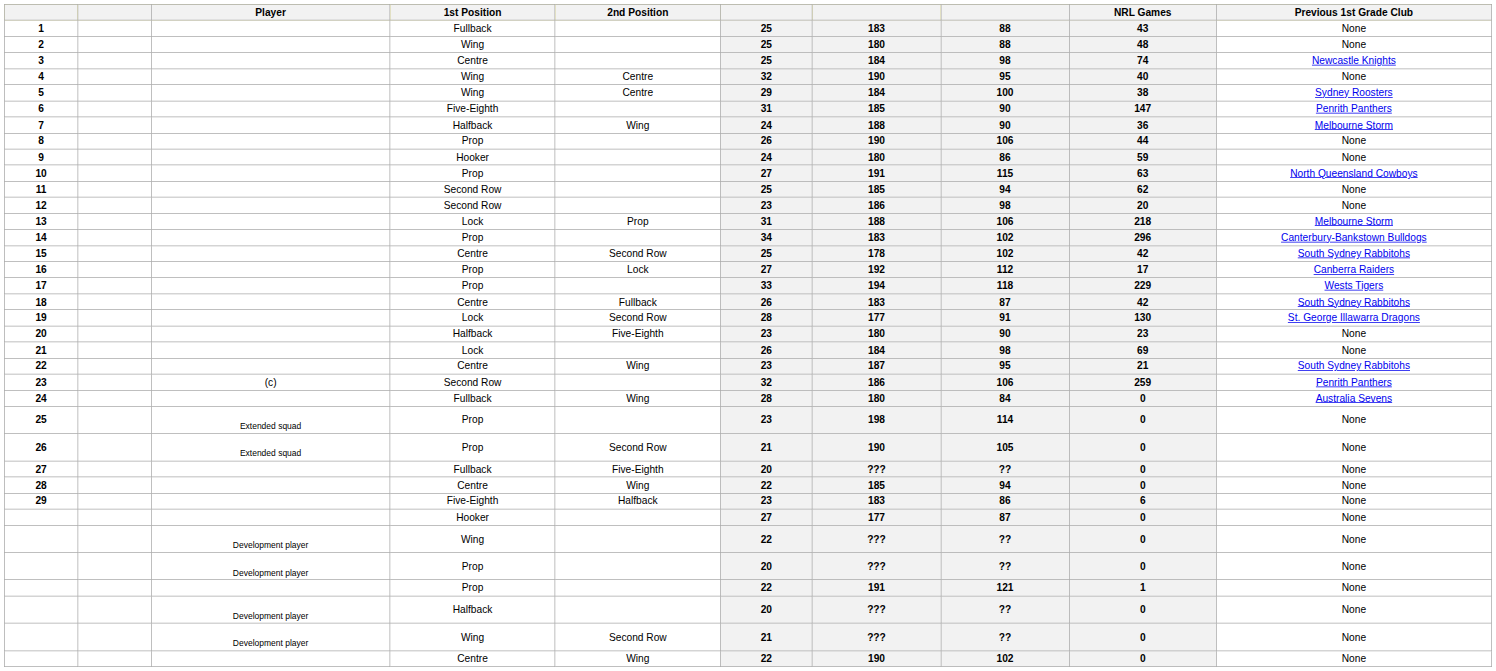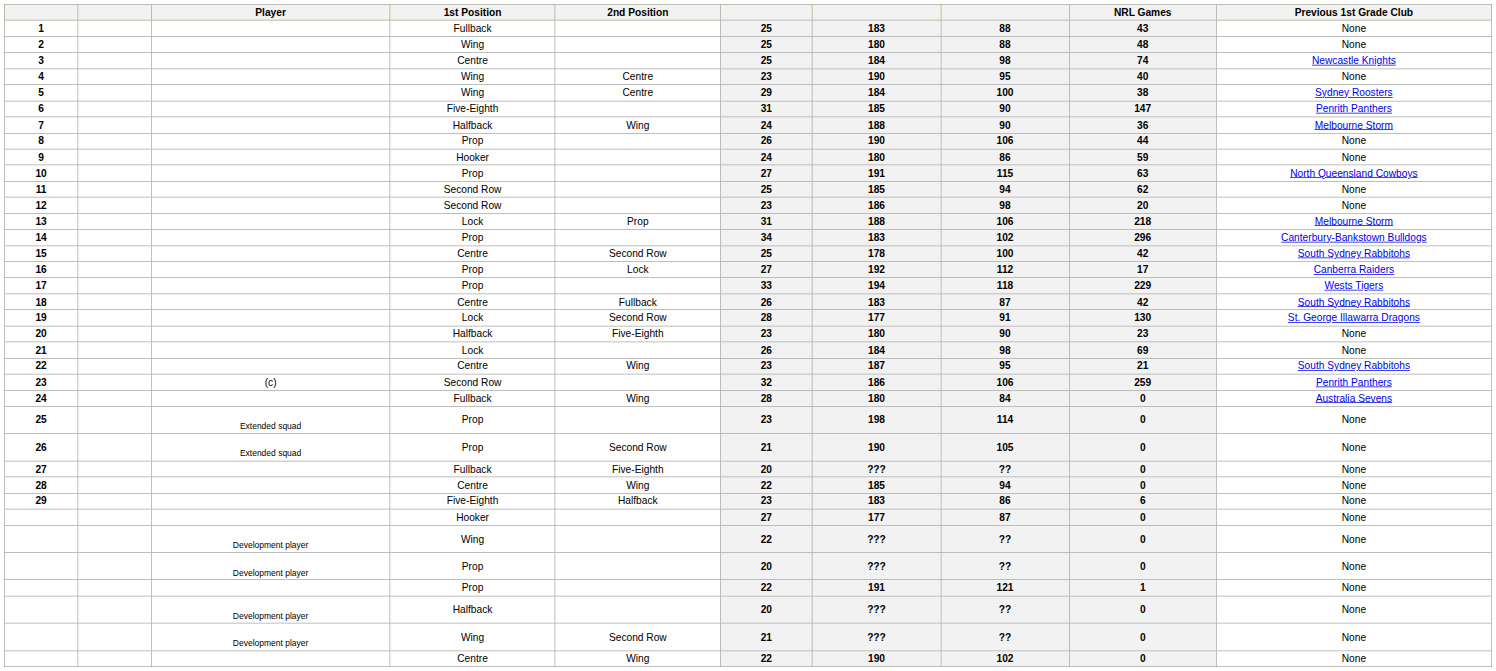 <table class="wikitable sortable"  style="width:100%; font-size:85%;">
 <tr style="background:#fff000;">
 <th width=4%></th>
 <th width=4%></th>
 <th width=13%>Player</th>
 <th width=9%>1st Position</th>
 <th width=9%>2nd Position</th>
 <th width=5%></th>
 <th width=7%></th>
 <th width=7%></th>
 <th width=8%>NRL Games</th>
 <th width=15%>Previous 1st Grade Club</th>
 </tr>
 <tr style="background:#fff;">
 <td align=center><strong>1</strong></td>
 <td align=center></td>
 <td align=center><strong> </strong></td>
 <td align=center>Fullback</td>
 <td align=center></td>
 <th width=5%>25</th>
 <th width=7%>183</th>
 <th width=7%>88</th>
 <th width=8%>43</th>
 <td align=center>None</td>
 </tr>
 <tr style="background:#fff;">
 <td align=center><strong>2</strong></td>
 <td align=center></td>
 <td align=center><strong> </strong></td>
 <td align=center>Wing</td>
 <td align=center></td>
 <th width=5%>25</th>
 <th width=7%>180</th>
 <th width=7%>88</th>
 <th width=8%>48</th>
 <td align=center>None</td>
 </tr>
 <tr style="background:#fff;">
 <td align=center><strong>3</strong></td>
 <td align=center></td>
 <td align=center><strong> </strong></td>
 <td align=center>Centre</td>
 <td align=center></td>
 <th width=5%>25</th>
 <th width=7%>184</th>
 <th width=7%>98</th>
 <th width=8%>74</th>
 <td align=center><a href='#'>Newcastle Knights</a></td>
 </tr>
 <tr style="background:#fff;">
 <td align=center><strong>4</strong></td>
 <td align=center></td>
 <td align=center><strong> </strong></td>
 <td align=center>Wing</td>
 <td align=center>Centre</td>
-<th width=5%>32</th>
+<th width=5%>23</th>
 <th width=7%>190</th>
 <th width=7%>95</th>
 <th width=8%>40</th>
 <td align=center>None</td>
 </tr>
 <tr style="background:#fff;">
 <td align=center><strong>5</strong></td>
 <td align=center></td>
 <td align=center><strong> </strong></td>
 <td align=center>Wing</td>
 <td align=center>Centre</td>
 <th width=5%>29</th>
 <th width=7%>184</th>
 <th width=7%>100</th>
 <th width=8%>38</th>
 <td align=center><a href='#'>Sydney Roosters</a></td>
 </tr>
 <tr style="background:#fff;">
 <td align=center><strong>6</strong></td>
 <td align=center></td>
 <td align=center><strong> </strong></td>
 <td align=center>Five-Eighth</td>
 <td align=center></td>
 <th width=5%>31</th>
 <th width=7%>185</th>
 <th width=7%>90</th>
 <th width=8%>147</th>
 <td align=center><a href='#'>Penrith Panthers</a></td>
 </tr>
 <tr style="background:#fff;">
 <td align=center><strong>7</strong></td>
 <td align=center></td>
 <td align=center><strong> </strong></td>
 <td align=center>Halfback</td>
 <td align=center>Wing</td>
 <th width=5%>24</th>
 <th width=7%>188</th>
 <th width=7%>90</th>
 <th width=8%>36</th>
 <td align=center><a href='#'>Melbourne Storm</a></td>
 </tr>
 <tr style="background:#fff;">
 <td align=center><strong>8</strong></td>
 <td align=center></td>
 <td align=center><strong> </strong></td>
 <td align=center>Prop</td>
 <td align=center></td>
 <th width=5%>26</th>
 <th width=7%>190</th>
 <th width=7%>106</th>
 <th width=8%>44</th>
 <td align=center>None</td>
 </tr>
 <tr style="background:#fff;">
 <td align=center><strong>9</strong></td>
 <td align=center></td>
 <td align=center><strong> </strong></td>
 <td align=center>Hooker</td>
 <td align=center></td>
 <th width=5%>24</th>
 <th width=7%>180</th>
 <th width=7%>86</th>
 <th width=8%>59</th>
 <td align=center>None</td>
 </tr>
 <tr style="background:#fff;">
 <td align=center><strong>10</strong></td>
 <td align=center></td>
 <td align=center><strong> </strong></td>
 <td align=center>Prop</td>
 <td align=center></td>
 <th width=5%>27</th>
 <th width=7%>191</th>
 <th width=7%>115</th>
 <th width=8%>63</th>
 <td align=center><a href='#'>North Queensland Cowboys</a></td>
 </tr>
 <tr style="background:#fff;">
 <td align=center><strong>11</strong></td>
 <td align=center></td>
 <td align=center><strong> </strong></td>
 <td align=center>Second Row</td>
 <td align=center></td>
 <th width=5%>25</th>
 <th width=7%>185</th>
 <th width=7%>94</th>
 <th width=8%>62</th>
 <td align=center>None</td>
 </tr>
 <tr style="background:#fff;">
 <td align=center><strong>12</strong></td>
 <td align=center></td>
 <td align=center><strong> </strong></td>
 <td align=center>Second Row</td>
 <td align=center></td>
 <th width=5%>23</th>
 <th width=7%>186</th>
 <th width=7%>98</th>
 <th width=8%>20</th>
 <td align=center>None</td>
 </tr>
 <tr style="background:#fff;">
 <td align=center><strong>13</strong></td>
 <td align=center></td>
 <td align=center><strong> </strong></td>
 <td align=center>Lock</td>
 <td align=center>Prop</td>
 <th width=5%>31</th>
 <th width=7%>188</th>
 <th width=7%>106</th>
 <th width=8%>218</th>
 <td align=center><a href='#'>Melbourne Storm</a></td>
 </tr>
 <tr style="background:#fff;">
 <td align=center><strong>14</strong></td>
 <td align=center></td>
 <td align=center><strong> </strong></td>
 <td align=center>Prop</td>
 <td align=center></td>
 <th width=5%>34</th>
 <th width=7%>183</th>
 <th width=7%>102</th>
 <th width=8%>296</th>
 <td align=center><a href='#'>Canterbury-Bankstown Bulldogs</a></td>
 </tr>
 <tr style="background:#fff;">
 <td align=center><strong>15</strong></td>
 <td align=center></td>
 <td align=center><strong> </strong></td>
 <td align=center>Centre</td>
 <td align=center>Second Row</td>
 <th width=5%>25</th>
 <th width=7%>178</th>
-<th width=7%>102</th>
+<th width=7%>100</th>
 <th width=8%>42</th>
 <td align=center><a href='#'>South Sydney Rabbitohs</a></td>
 </tr>
 <tr style="background:#fff;">
 <td align=center><strong>16</strong></td>
 <td align=center></td>
 <td align=center><strong> </strong></td>
 <td align=center>Prop</td>
 <td align=center>Lock</td>
 <th width=5%>27</th>
 <th width=7%>192</th>
 <th width=7%>112</th>
 <th width=8%>17</th>
 <td align=center><a href='#'>Canberra Raiders</a></td>
 </tr>
 <tr style="background:#fff;">
 <td align=center><strong>17</strong></td>
 <td align=center></td>
 <td align=center><strong> </strong></td>
 <td align=center>Prop</td>
 <td align=center></td>
 <th width=5%>33</th>
 <th width=7%>194</th>
 <th width=7%>118</th>
 <th width=8%>229</th>
 <td align=center><a href='#'>Wests Tigers</a></td>
 </tr>
 <tr style="background:#fff;">
 <td align=center><strong>18</strong></td>
 <td align=center></td>
 <td align=center><strong> </strong></td>
 <td align=center>Centre</td>
 <td align=center>Fullback</td>
 <th width=5%>26</th>
 <th width=7%>183</th>
 <th width=7%>87</th>
 <th width=8%>42</th>
 <td align=center><a href='#'>South Sydney Rabbitohs</a></td>
 </tr>
 <tr style="background:#fff;">
 <td align=center><strong>19</strong></td>
 <td align=center></td>
 <td align=center><strong> </strong></td>
 <td align=center>Lock</td>
 <td align=center>Second Row</td>
 <th width=5%>28</th>
 <th width=7%>177</th>
 <th width=7%>91</th>
 <th width=8%>130</th>
 <td align=center><a href='#'>St. George Illawarra Dragons</a></td>
 </tr>
 <tr style="background:#fff;">
 <td align=center><strong>20</strong></td>
 <td align=center></td>
 <td align=center><strong> </strong></td>
 <td align=center>Halfback</td>
 <td align=center>Five-Eighth</td>
 <th width=5%>23</th>
 <th width=7%>180</th>
 <th width=7%>90</th>
 <th width=8%>23</th>
 <td align=center>None</td>
 </tr>
 <tr style="background:#fff;">
 <td align=center><strong>21</strong></td>
 <td align=center></td>
 <td align=center><strong> </strong></td>
 <td align=center>Lock</td>
 <td align=center></td>
 <th width=5%>26</th>
 <th width=7%>184</th>
 <th width=7%>98</th>
 <th width=8%>69</th>
 <td align=center>None</td>
 </tr>
 <tr style="background:#fff;">
 <td align=center><strong>22</strong></td>
 <td align=center></td>
 <td align=center><strong> </strong></td>
 <td align=center>Centre</td>
 <td align=center>Wing</td>
 <th width=5%>23</th>
 <th width=7%>187</th>
 <th width=7%>95</th>
 <th width=8%>21</th>
 <td align=center><a href='#'>South Sydney Rabbitohs</a></td>
 </tr>
 <tr style="background:#fff;">
 <td align=center><strong>23</strong></td>
 <td align=center></td>
 <td align=center><strong> </strong> (c)</td>
 <td align=center>Second Row</td>
 <td align=center></td>
 <th width=5%>32</th>
 <th width=7%>186</th>
 <th width=7%>106</th>
 <th width=8%>259</th>
 <td align=center><a href='#'>Penrith Panthers</a></td>
 </tr>
 <tr style="background:#fff;">
 <td align=center><strong>24</strong></td>
 <td align=center></td>
 <td align=center><strong> </strong></td>
 <td align=center>Fullback</td>
 <td align=center>Wing</td>
 <th width=5%>28</th>
 <th width=7%>180</th>
 <th width=7%>84</th>
 <th width=8%>0</th>
 <td align=center><a href='#'>Australia Sevens</a></td>
 </tr>
 <tr style="background:#fff;">
 <td align=center><strong>25</strong></td>
 <td align=center></td>
 <td align=center><strong> </strong><br><small>Extended squad</small></td>
 <td align=center>Prop</td>
 <td align=center></td>
 <th width=5%>23</th>
 <th width=7%>198</th>
 <th width=7%>114</th>
 <th width=8%>0</th>
 <td align=center>None</td>
 </tr>
 <tr style="background:#fff;">
 <td align=center><strong>26</strong></td>
 <td align=center></td>
 <td align=center><strong> </strong><br><small>Extended squad</small></td>
 <td align=center>Prop</td>
 <td align=center>Second Row</td>
 <th width=5%>21</th>
 <th width=7%>190</th>
 <th width=7%>105</th>
 <th width=8%>0</th>
 <td align=center>None</td>
 </tr>
 <tr style="background:#fff;">
 <td align=center><strong>27</strong></td>
 <td align=center></td>
 <td align=center><strong> </strong></td>
 <td align=center>Fullback</td>
 <td align=center>Five-Eighth</td>
 <th width=5%>20</th>
 <th width=7%>???</th>
 <th width=7%>??</th>
 <th width=8%>0</th>
 <td align=center>None</td>
 </tr>
 <tr style="background:#fff;">
 <td align=center><strong>28</strong></td>
 <td align=center></td>
 <td align=center><strong> </strong></td>
 <td align=center>Centre</td>
 <td align=center>Wing</td>
 <th width=5%>22</th>
 <th width=7%>185</th>
 <th width=7%>94</th>
 <th width=8%>0</th>
 <td align=center>None</td>
 </tr>
 <tr style="background:#fff;">
 <td align=center><strong>29</strong></td>
 <td align=center></td>
 <td align=center><strong> </strong></td>
 <td align=center>Five-Eighth</td>
 <td align=center>Halfback</td>
 <th width=5%>23</th>
 <th width=7%>183</th>
 <th width=7%>86</th>
 <th width=8%>6</th>
 <td align=center>None</td>
 </tr>
 <tr style="background:#fff;">
 <td align=center></td>
 <td align=center></td>
 <td align=center><strong> </strong></td>
 <td align=center>Hooker</td>
 <td align=center></td>
 <th width=5%>27</th>
 <th width=7%>177</th>
 <th width=7%>87</th>
 <th width=8%>0</th>
 <td align=center>None</td>
 </tr>
 <tr style="background:#fff;">
 <td align=center></td>
 <td align=center></td>
 <td align=center><strong> </strong><br><small>Development player</small></td>
 <td align=center>Wing</td>
 <td align=center></td>
 <th width=5%>22</th>
 <th width=7%>???</th>
 <th width=7%>??</th>
 <th width=8%>0</th>
 <td align=center>None</td>
 </tr>
 <tr style="background:#fff;">
 <td align=center></td>
 <td align=center></td>
 <td align=center><strong> </strong><br><small>Development player</small></td>
 <td align=center>Prop</td>
 <td align=center></td>
 <th width=5%>20</th>
 <th width=7%>???</th>
 <th width=7%>??</th>
 <th width=8%>0</th>
 <td align=center>None</td>
 </tr>
 <tr style="background:#fff;">
 <td align=center></td>
 <td align=center></td>
 <td align=center><strong> </strong></td>
 <td align=center>Prop</td>
 <td align=center></td>
 <th width=5%>22</th>
 <th width=7%>191</th>
 <th width=7%>121</th>
 <th width=8%>1</th>
 <td align=center>None</td>
 </tr>
 <tr style="background:#fff;">
 <td align=center></td>
 <td align=center></td>
 <td align=center><strong> </strong><br><small>Development player</small></td>
 <td align=center>Halfback</td>
 <td align=center></td>
 <th width=5%>20</th>
 <th width=7%>???</th>
 <th width=7%>??</th>
 <th width=8%>0</th>
 <td align=center>None</td>
 </tr>
 <tr style="background:#fff;">
 <td align=center></td>
 <td align=center></td>
 <td align=center><strong> </strong><br><small>Development player</small></td>
 <td align=center>Wing</td>
 <td align=center>Second Row</td>
 <th width=5%>21</th>
 <th width=7%>???</th>
 <th width=7%>??</th>
 <th width=8%>0</th>
 <td align=center>None</td>
 </tr>
 <tr style="background:#fff;">
 <td align=center></td>
 <td align=center></td>
 <td align=center><strong> </strong></td>
 <td align=center>Centre</td>
 <td align=center>Wing</td>
 <th width=5%>22</th>
 <th width=7%>190</th>
 <th width=7%>102</th>
 <th width=8%>0</th>
 <td align=center>None</td>
 </tr>
 </table>
